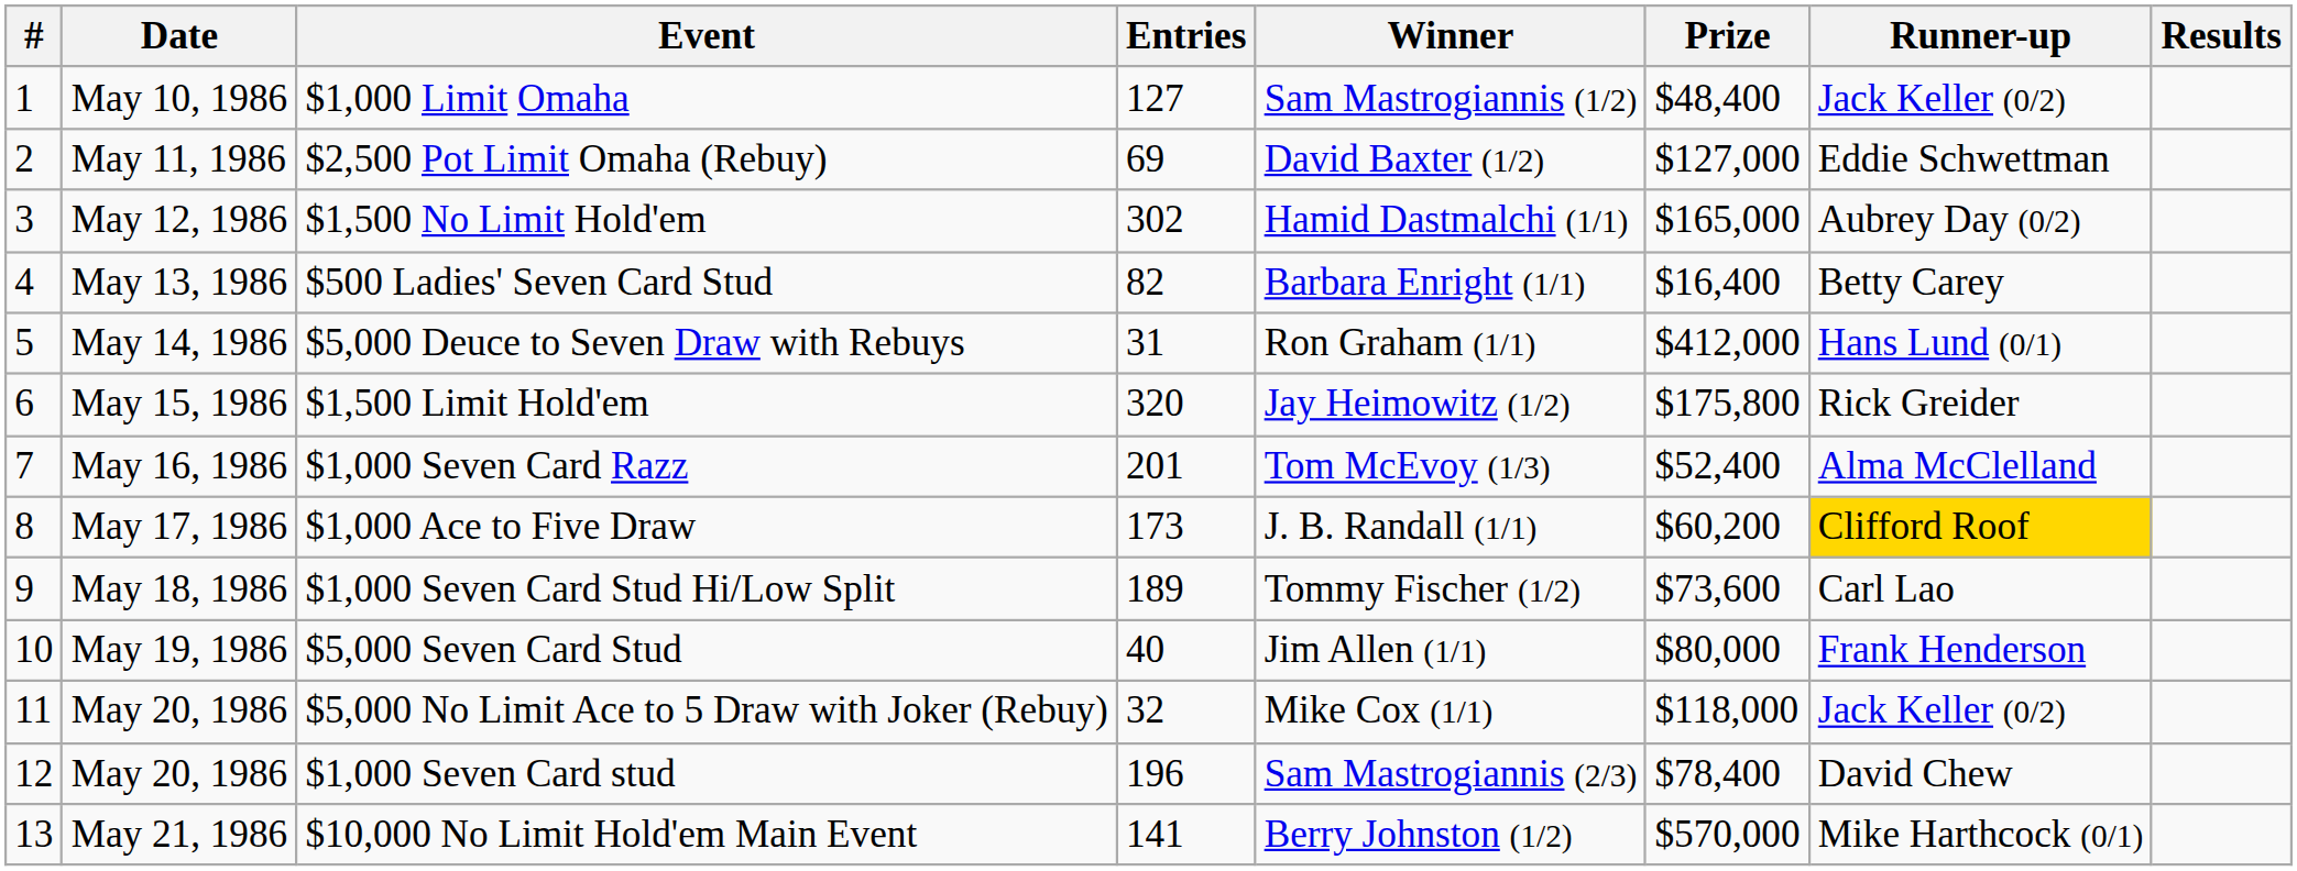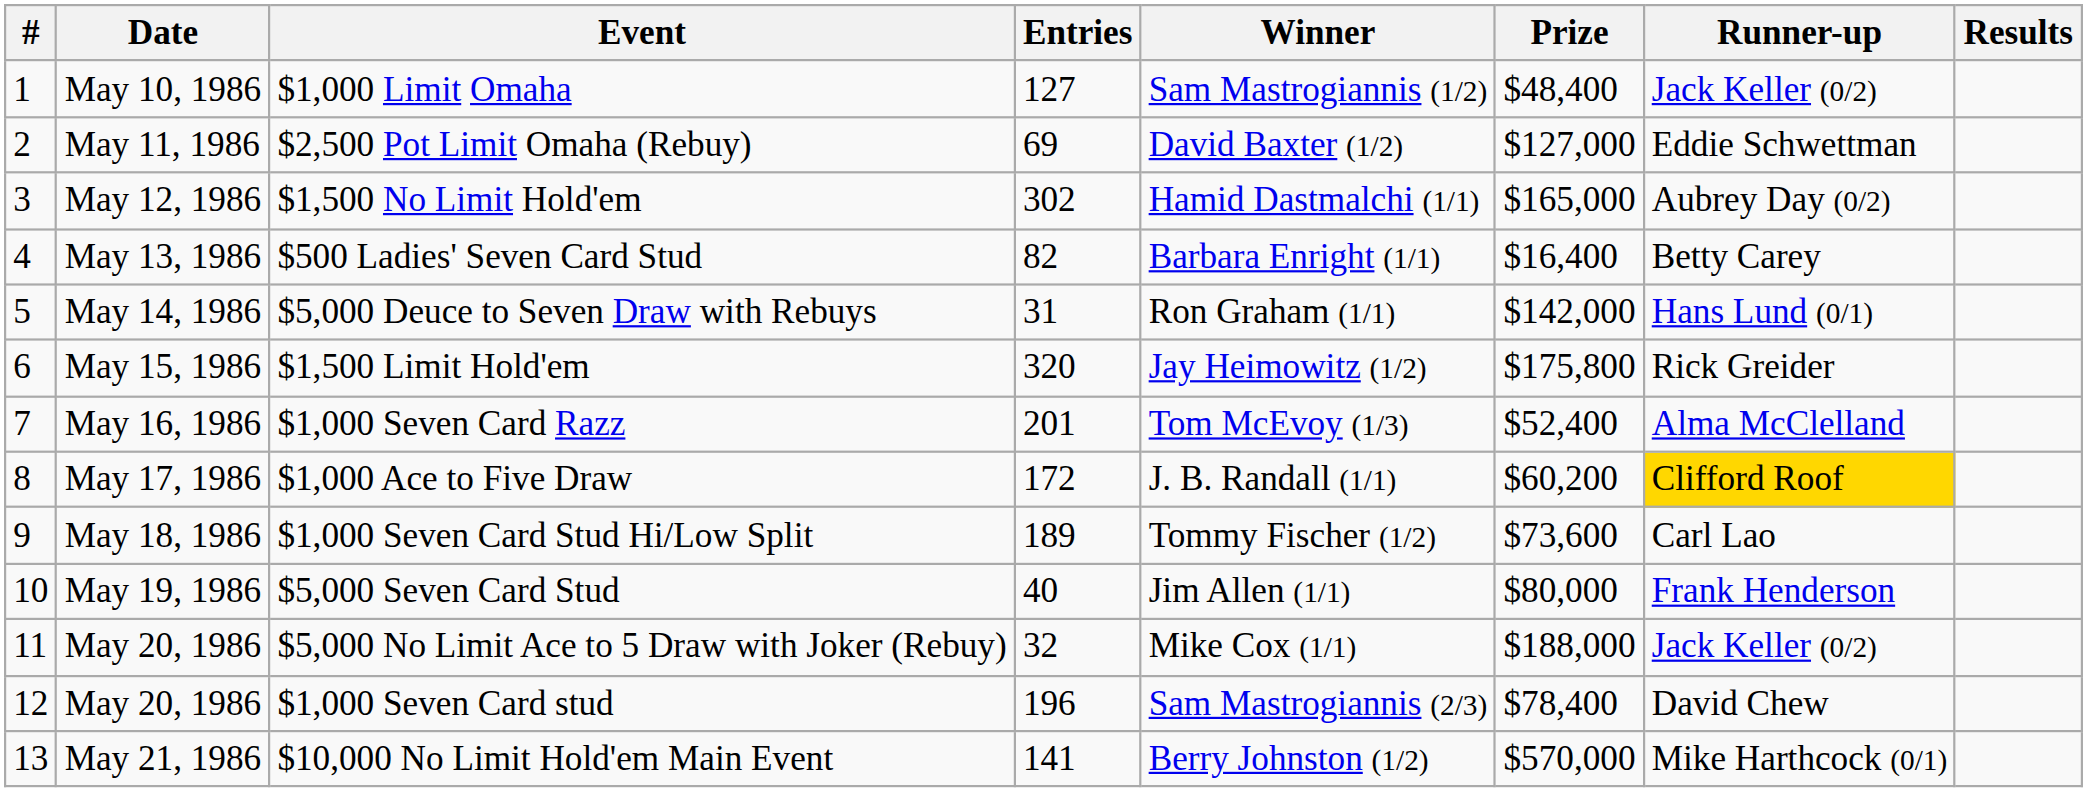 <table class="wikitable sortable">
 <tr>
 <th>#</th>
 <th>Date</th>
 <th bgcolor="#FFEBAD">Event</th>
 <th>Entries</th>
 <th bgcolor="#FFEBAD">Winner</th>
 <th bgcolor="#FFEBAD">Prize</th>
 <th bgcolor="#FFEBAD">Runner-up</th>
 <th>Results</th>
 </tr>
 <tr>
 <td>1</td>
 <td>May 10, 1986</td>
 <td>$1,000 <a href='#'>Limit</a> <a href='#'>Omaha</a></td>
 <td>127</td>
 <td><a href='#'>Sam Mastrogiannis</a> <small>(1/2)</small></td>
 <td>$48,400</td>
 <td><a href='#'>Jack Keller</a> <small>(0/2)</small></td>
 <td></td>
 </tr>
 <tr>
 <td>2</td>
 <td>May 11, 1986</td>
 <td>$2,500 <a href='#'>Pot Limit</a> Omaha (Rebuy)</td>
 <td>69</td>
 <td><a href='#'>David Baxter</a> <small>(1/2)</small></td>
 <td>$127,000</td>
 <td>Eddie Schwettman</td>
 <td></td>
 </tr>
 <tr>
 <td>3</td>
 <td>May 12, 1986</td>
 <td>$1,500 <a href='#'>No Limit</a> Hold'em</td>
 <td>302</td>
 <td><a href='#'>Hamid Dastmalchi</a> <small>(1/1)</small></td>
 <td>$165,000</td>
 <td>Aubrey Day <small>(0/2)</small></td>
 <td></td>
 </tr>
 <tr>
 <td>4</td>
 <td>May 13, 1986</td>
 <td>$500 Ladies' Seven Card Stud</td>
 <td>82</td>
 <td><a href='#'>Barbara Enright</a> <small>(1/1)</small></td>
 <td>$16,400</td>
 <td>Betty Carey</td>
 <td></td>
 </tr>
 <tr>
 <td>5</td>
 <td>May 14, 1986</td>
 <td>$5,000 Deuce to Seven <a href='#'>Draw</a> with Rebuys</td>
 <td>31</td>
 <td>Ron Graham <small>(1/1)</small></td>
-<td>$412,000</td>
+<td>$142,000</td>
 <td><a href='#'>Hans Lund</a>  <small>(0/1)</small></td>
 <td></td>
 </tr>
 <tr>
 <td>6</td>
 <td>May 15, 1986</td>
 <td>$1,500 Limit Hold'em</td>
 <td>320</td>
 <td><a href='#'>Jay Heimowitz</a> <small>(1/2)</small></td>
 <td>$175,800</td>
 <td>Rick Greider</td>
 <td></td>
 </tr>
 <tr>
 <td>7</td>
 <td>May 16, 1986</td>
 <td>$1,000 Seven Card <a href='#'>Razz</a></td>
 <td>201</td>
 <td><a href='#'>Tom McEvoy</a> <small>(1/3)</small></td>
 <td>$52,400</td>
 <td><a href='#'>Alma McClelland</a></td>
 <td></td>
 </tr>
 <tr>
 <td>8</td>
 <td>May 17, 1986</td>
 <td>$1,000 Ace to Five Draw</td>
-<td>173</td>
+<td>172</td>
 <td>J. B. Randall <small>(1/1)</small></td>
 <td>$60,200</td>
 <td style="background: gold;">Clifford Roof</td>
 <td></td>
 </tr>
 <tr>
 <td>9</td>
 <td>May 18, 1986</td>
 <td>$1,000 Seven Card Stud Hi/Low Split</td>
 <td>189</td>
 <td>Tommy Fischer <small>(1/2)</small></td>
 <td>$73,600</td>
 <td>Carl Lao</td>
 <td></td>
 </tr>
 <tr>
 <td>10</td>
 <td>May 19, 1986</td>
 <td>$5,000 Seven Card Stud</td>
 <td>40</td>
 <td>Jim Allen <small>(1/1)</small></td>
 <td>$80,000</td>
 <td><a href='#'>Frank Henderson</a></td>
 <td></td>
 </tr>
 <tr>
 <td>11</td>
 <td>May 20, 1986</td>
 <td>$5,000 No Limit Ace to 5 Draw with Joker (Rebuy)</td>
 <td>32</td>
 <td>Mike Cox <small>(1/1)</small></td>
-<td>$118,000</td>
+<td>$188,000</td>
 <td><a href='#'>Jack Keller</a> <small>(0/2)</small></td>
 <td></td>
 </tr>
 <tr>
 <td>12</td>
 <td>May 20, 1986</td>
 <td>$1,000 Seven Card stud</td>
 <td>196</td>
 <td><a href='#'>Sam Mastrogiannis</a> <small>(2/3)</small></td>
 <td>$78,400</td>
 <td>David Chew</td>
 <td></td>
 </tr>
 <tr>
 <td>13</td>
 <td>May 21, 1986</td>
 <td>$10,000 No Limit Hold'em Main Event</td>
 <td>141</td>
 <td><a href='#'>Berry Johnston</a> <small>(1/2)</small></td>
 <td>$570,000</td>
 <td>Mike Harthcock <small>(0/1)</small></td>
 <td></td>
 </tr>
 </table>
